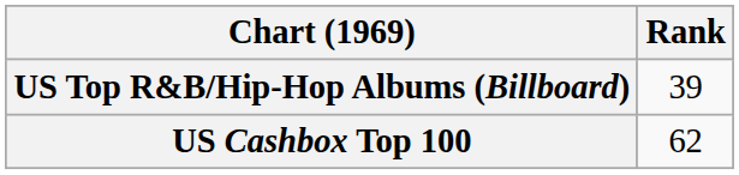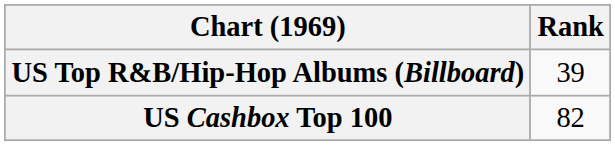 <table class="wikitable sortable plainrowheaders">
 <tr>
 <th align="left">Chart (1969)</th>
 <th style="text-align:center;">Rank</th>
 </tr>
 <tr>
 <th scope="row">US Top R&B/Hip-Hop Albums (<em>Billboard</em>)</th>
 <td style="text-align:center;">39</td>
 </tr>
 <tr>
 <th scope="row">US <em>Cashbox</em> Top 100</th>
-<td style="text-align:center;">62</td>
+<td style="text-align:center;">82</td>
 </tr>
 </table>
